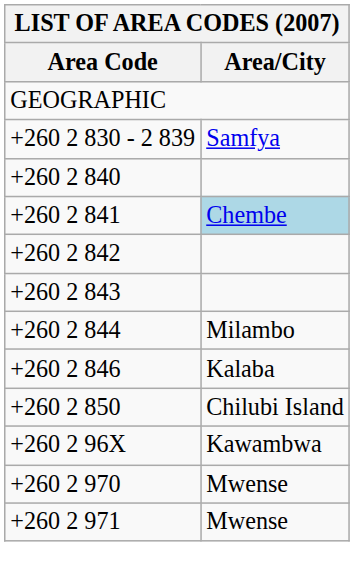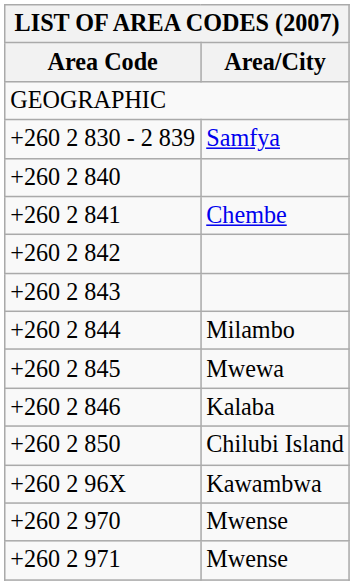 <table class="wikitable">
 <tr>
 <th colspan="2">LIST OF AREA CODES (2007)</th>
 </tr>
 <tr>
 <th>Area Code</th>
 <th>Area/City</th>
 </tr>
 <tr>
 <td colspan="2">GEOGRAPHIC</td>
 </tr>
 <tr>
 <td>+260 2 830 - 2 839</td>
 <td><a href='#'>Samfya</a></td>
 </tr>
 <tr>
 <td>+260 2 840</td>
 <td></td>
 </tr>
 <tr>
 <td>+260 2 841</td>
-<td style="background: lightblue;"><a href='#'>Chembe</a></td>
+<td><a href='#'>Chembe</a></td>
 </tr>
 <tr>
 <td>+260 2 842</td>
 <td></td>
 </tr>
 <tr>
 <td>+260 2 843</td>
 <td></td>
 </tr>
 <tr>
 <td>+260 2 844</td>
 <td>Milambo</td>
+</tr>
+<tr>
+<td>+260 2 845</td>
+<td>Mwewa</td>
 </tr>
 <tr>
 <td>+260 2 846</td>
 <td>Kalaba</td>
 </tr>
 <tr>
 <td>+260 2 850</td>
 <td>Chilubi Island</td>
 </tr>
 <tr>
 <td>+260 2 96X</td>
 <td>Kawambwa</td>
 </tr>
 <tr>
 <td>+260 2 970</td>
 <td>Mwense</td>
 </tr>
 <tr>
 <td>+260 2 971</td>
 <td>Mwense</td>
 </tr>
 </table>
